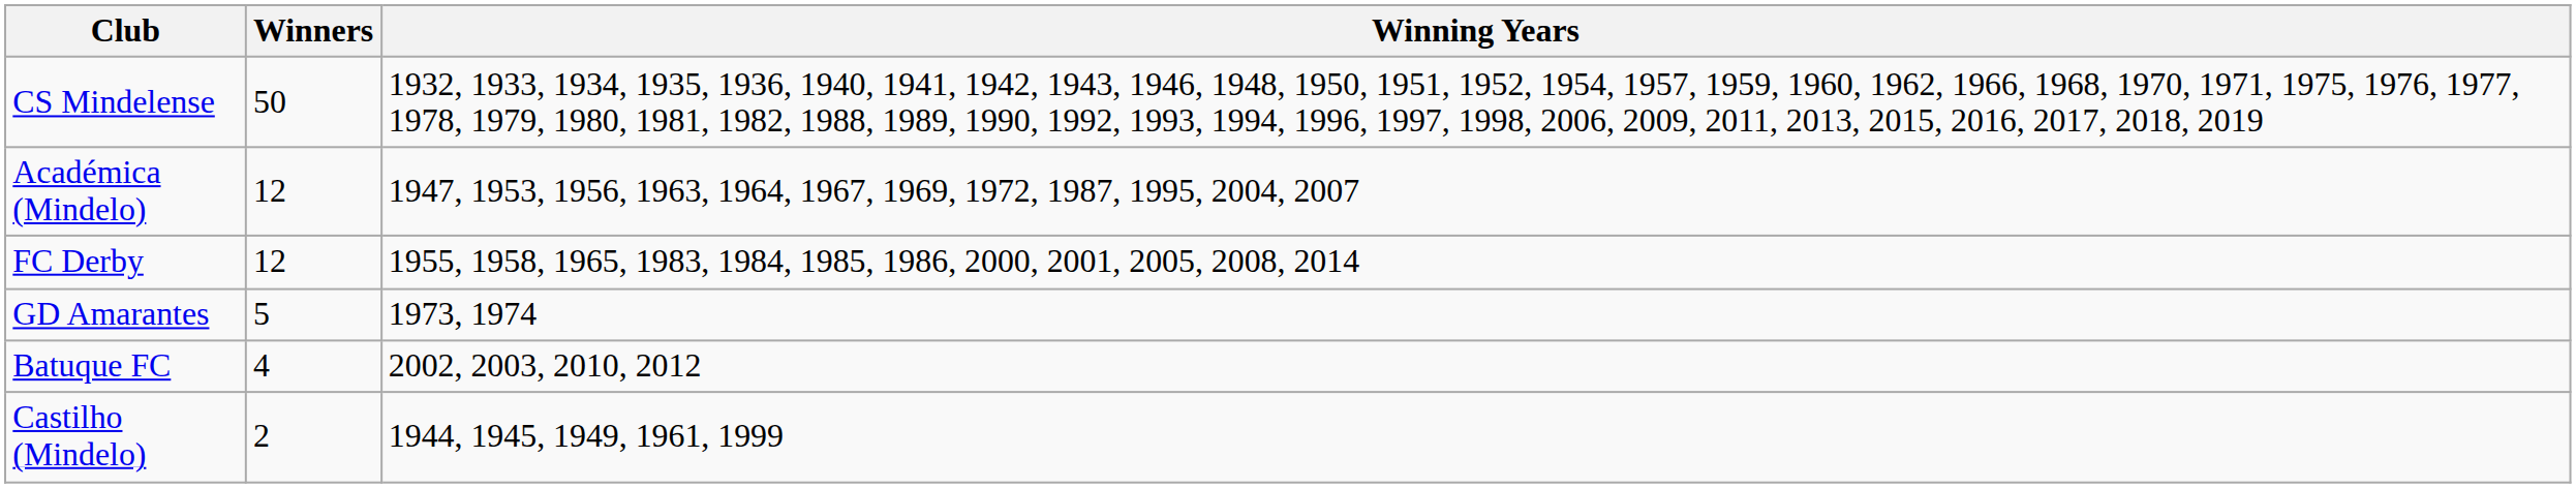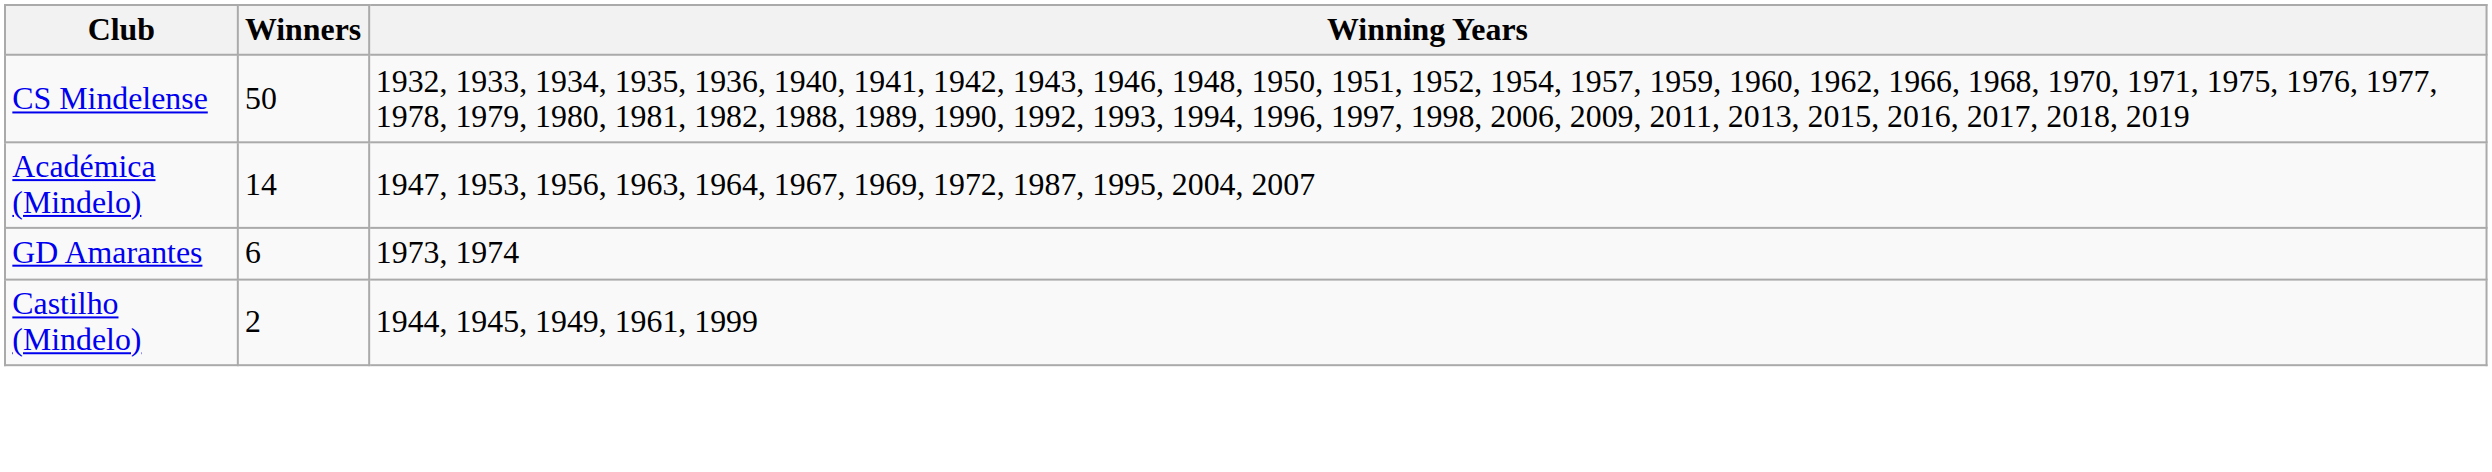 <table class="wikitable">
 <tr>
 <th>Club</th>
 <th>Winners</th>
 <th>Winning Years</th>
 </tr>
 <tr>
 <td><a href='#'>CS Mindelense</a></td>
 <td>50</td>
 <td>1932, 1933, 1934, 1935, 1936, 1940, 1941, 1942, 1943, 1946, 1948, 1950, 1951, 1952, 1954, 1957, 1959, 1960, 1962, 1966, 1968, 1970, 1971, 1975, 1976, 1977, 1978, 1979, 1980, 1981, 1982, 1988, 1989, 1990, 1992, 1993, 1994, 1996, 1997, 1998, 2006, 2009, 2011, 2013, 2015, 2016, 2017, 2018, 2019</td>
 </tr>
 <tr>
 <td><a href='#'>Académica (Mindelo)</a></td>
-<td>12</td>
+<td>14</td>
 <td>1947, 1953, 1956, 1963, 1964, 1967, 1969, 1972, 1987, 1995, 2004, 2007</td>
 </tr>
 <tr>
-<td><a href='#'>FC Derby</a></td>
-<td>12</td>
-<td>1955, 1958, 1965, 1983, 1984, 1985, 1986, 2000, 2001, 2005, 2008, 2014</td>
-</tr>
-<tr>
 <td><a href='#'>GD Amarantes</a></td>
-<td>5</td>
+<td>6</td>
 <td>1973, 1974</td>
-</tr>
-<tr>
-<td><a href='#'>Batuque FC</a></td>
-<td>4</td>
-<td>2002, 2003, 2010, 2012</td>
 </tr>
 <tr>
 <td><a href='#'>Castilho (Mindelo)</a></td>
 <td>2</td>
 <td>1944, 1945, 1949, 1961, 1999</td>
 </tr>
 </table>
